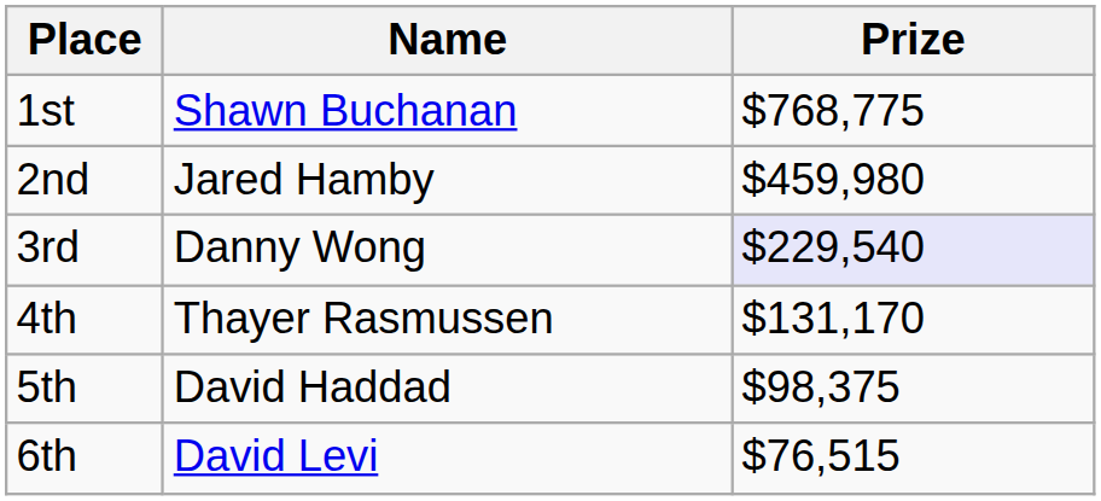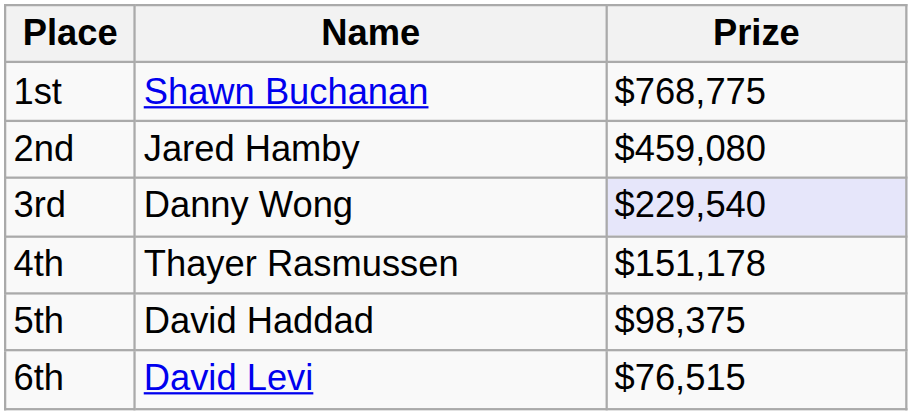 <table class="wikitable">
 <tr>
 <th width="50">Place</th>
 <th width="200">Name</th>
 <th width="125">Prize</th>
 </tr>
 <tr>
 <td>1st</td>
 <td><a href='#'>Shawn Buchanan</a></td>
 <td>$768,775</td>
 </tr>
 <tr>
 <td>2nd</td>
 <td>Jared Hamby</td>
-<td>$459,980</td>
+<td>$459,080</td>
 </tr>
 <tr>
 <td>3rd</td>
 <td>Danny Wong</td>
 <td style="background: lavender;">$229,540</td>
 </tr>
 <tr>
 <td>4th</td>
 <td>Thayer Rasmussen</td>
-<td>$131,170</td>
+<td>$151,178</td>
 </tr>
 <tr>
 <td>5th</td>
 <td>David Haddad</td>
 <td>$98,375</td>
 </tr>
 <tr>
 <td>6th</td>
 <td><a href='#'>David Levi</a></td>
 <td>$76,515</td>
 </tr>
 </table>
